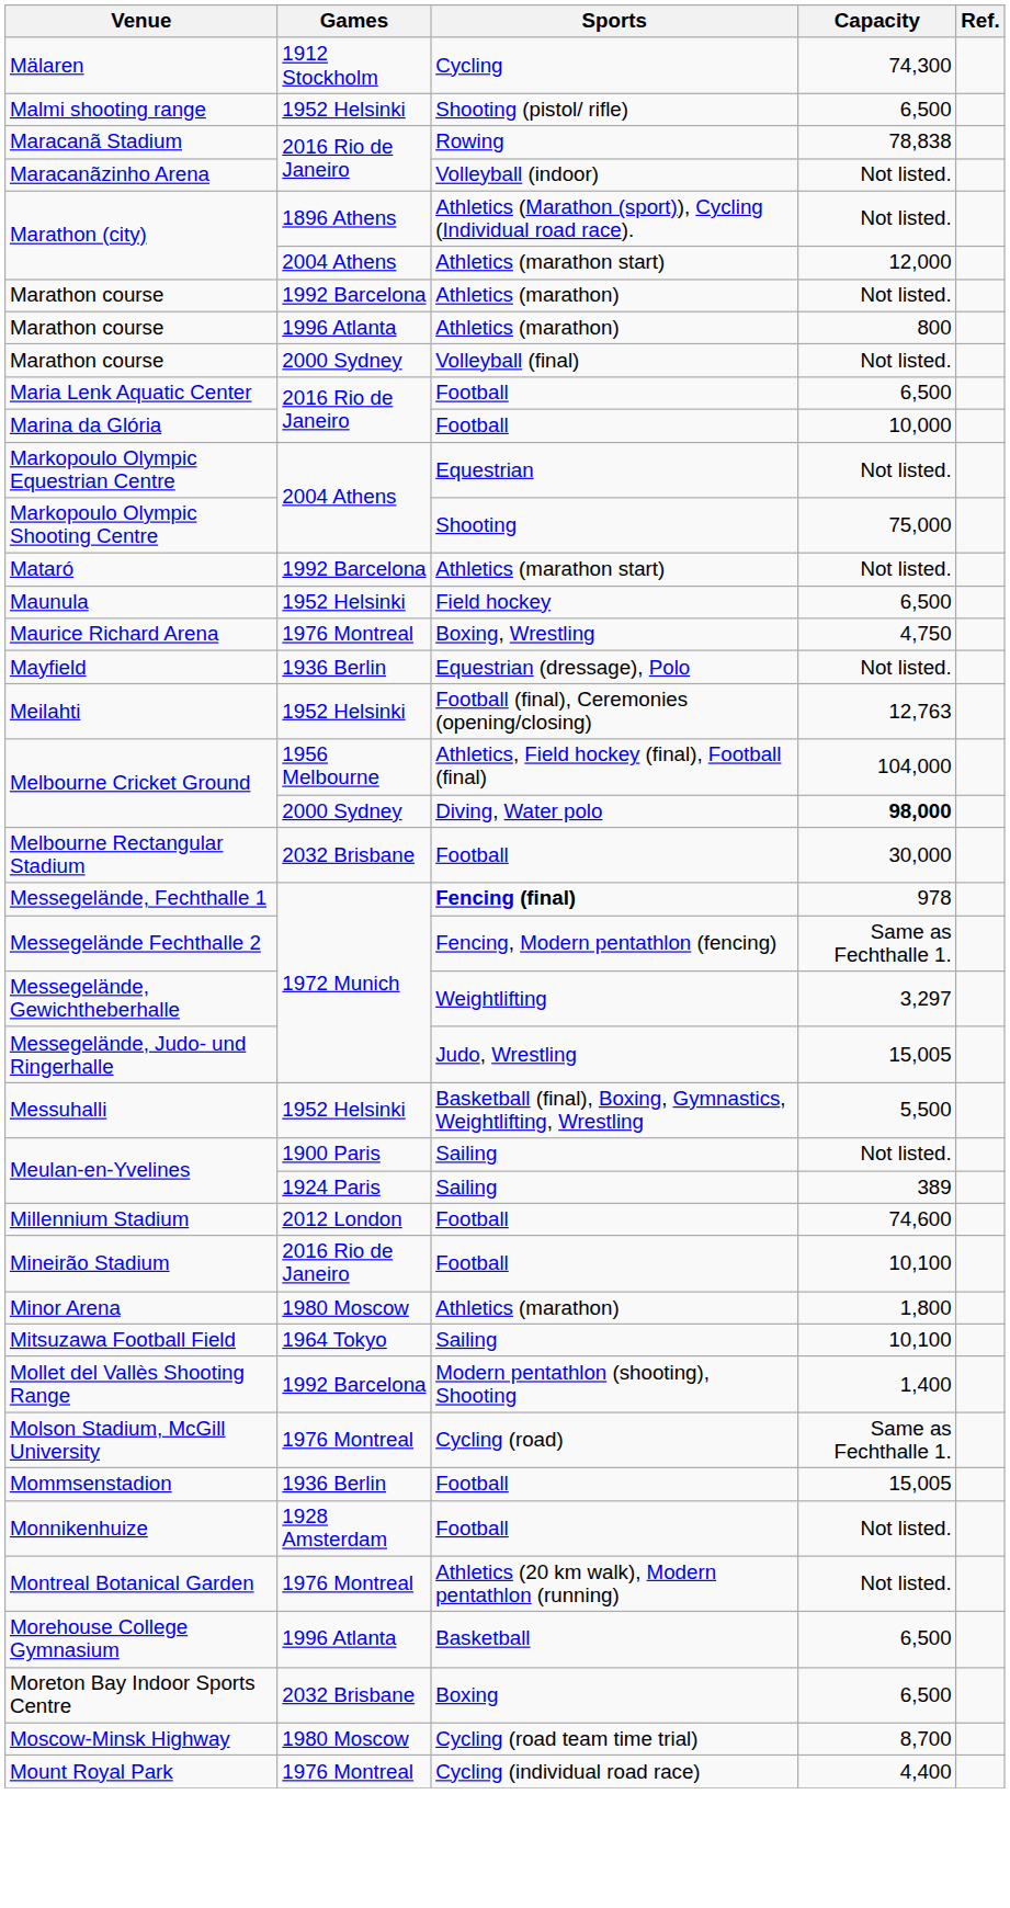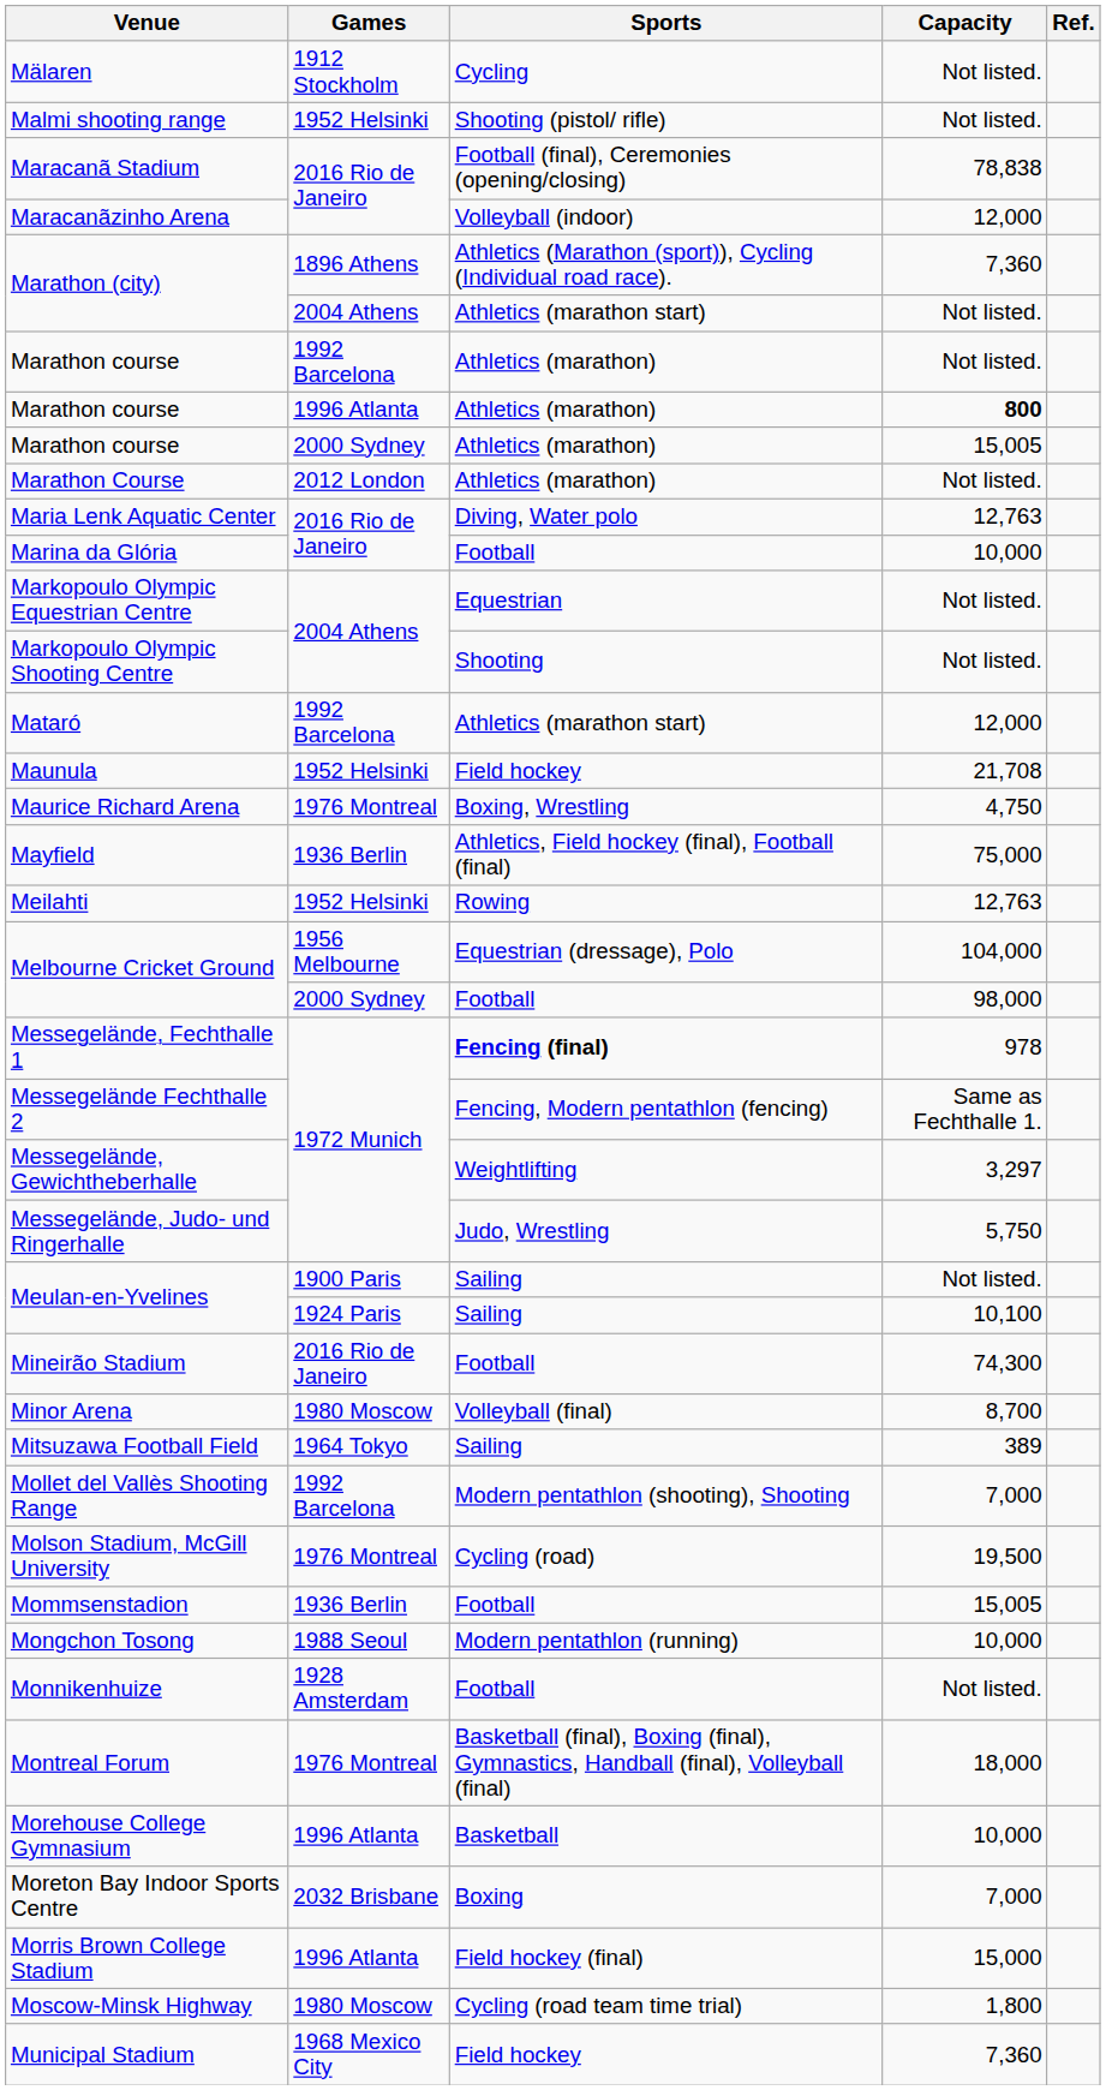 <table class="wikitable sortable" width=780px>
 <tr>
 <th>Venue</th>
 <th>Games</th>
 <th>Sports</th>
 <th>Capacity</th>
 <th>Ref.</th>
 </tr>
 <tr>
 <td><a href='#'>Mälaren</a></td>
 <td><a href='#'>1912 Stockholm</a></td>
 <td><a href='#'>Cycling</a></td>
-<td align="right">74,300</td>
+<td align="right">Not listed.</td>
 <td align=center></td>
 </tr>
 <tr>
 <td><a href='#'>Malmi shooting range</a></td>
 <td><a href='#'>1952 Helsinki</a></td>
 <td><a href='#'>Shooting</a> (pistol/ rifle)</td>
-<td align="right">6,500</td>
+<td align="right">Not listed.</td>
 <td align=center></td>
 </tr>
 <tr>
 <td><a href='#'>Maracanã Stadium</a></td>
 <td rowspan="2"><a href='#'>2016 Rio de Janeiro</a></td>
-<td><a href='#'>Rowing</a></td>
+<td><a href='#'>Football</a> (final), Ceremonies (opening/closing)</td>
 <td align="right">78,838</td>
 <td align="center"></td>
 </tr>
 <tr>
 <td><a href='#'>Maracanãzinho Arena</a></td>
 <td><a href='#'>Volleyball</a> (indoor)</td>
-<td align="right">Not listed.</td>
+<td align="right">12,000</td>
 <td align="center"></td>
 </tr>
 <tr>
 <td rowspan="2"><a href='#'>Marathon (city)</a></td>
 <td><a href='#'>1896 Athens</a></td>
 <td><a href='#'>Athletics</a> (<a href='#'>Marathon (sport)</a>), <a href='#'>Cycling</a> (<a href='#'>Individual road race</a>).</td>
-<td align="right">Not listed.</td>
+<td align="right">7,360</td>
 <td align=center></td>
 </tr>
 <tr>
 <td><a href='#'>2004 Athens</a></td>
 <td><a href='#'>Athletics</a> (marathon start)</td>
-<td align="right">12,000</td>
+<td align="right">Not listed.</td>
 <td align=center></td>
 </tr>
 <tr>
 <td>Marathon course</td>
 <td><a href='#'>1992 Barcelona</a></td>
 <td><a href='#'>Athletics</a> (marathon)</td>
 <td align="right">Not listed.</td>
 <td align=center></td>
 </tr>
 <tr>
 <td>Marathon course</td>
 <td><a href='#'>1996 Atlanta</a></td>
 <td><a href='#'>Athletics</a> (marathon)</td>
-<td align="right">800</td>
+<td align="right"><strong>800</strong></td>
 <td align=center></td>
 </tr>
 <tr>
 <td>Marathon course</td>
 <td><a href='#'>2000 Sydney</a></td>
-<td><a href='#'>Volleyball</a> (final)</td>
+<td><a href='#'>Athletics</a> (marathon)</td>
+<td align="right">15,005</td>
+<td align=center></td>
+</tr>
+<tr>
+<td><a href='#'>Marathon Course</a></td>
+<td><a href='#'>2012 London</a></td>
+<td><a href='#'>Athletics</a> (marathon)</td>
 <td align="right">Not listed.</td>
 <td align=center></td>
 </tr>
 <tr>
 <td><a href='#'>Maria Lenk Aquatic Center</a></td>
 <td rowspan="2"><a href='#'>2016 Rio de Janeiro</a></td>
-<td><a href='#'>Football</a></td>
-<td align="right">6,500</td>
+<td><a href='#'>Diving</a>, <a href='#'>Water polo</a></td>
+<td align="right">12,763</td>
 <td align="center"></td>
 </tr>
 <tr>
 <td><a href='#'>Marina da Glória</a></td>
 <td><a href='#'>Football</a></td>
 <td align="right">10,000</td>
 <td align="center"></td>
 </tr>
 <tr>
 <td><a href='#'>Markopoulo Olympic Equestrian Centre</a></td>
 <td rowspan="2"><a href='#'>2004 Athens</a></td>
 <td><a href='#'>Equestrian</a></td>
 <td align="right">Not listed.</td>
 <td align=center></td>
 </tr>
 <tr>
 <td><a href='#'>Markopoulo Olympic Shooting Centre</a></td>
 <td><a href='#'>Shooting</a></td>
-<td align="right">75,000</td>
+<td align="right">Not listed.</td>
 <td align=center></td>
 </tr>
 <tr>
 <td><a href='#'>Mataró</a></td>
 <td><a href='#'>1992 Barcelona</a></td>
 <td><a href='#'>Athletics</a> (marathon start)</td>
-<td align="right">Not listed.</td>
+<td align="right">12,000</td>
 <td align=center></td>
 </tr>
 <tr>
 <td><a href='#'>Maunula</a></td>
 <td><a href='#'>1952 Helsinki</a></td>
 <td><a href='#'>Field hockey</a></td>
-<td align="right">6,500</td>
+<td align="right">21,708</td>
 <td align=center></td>
 </tr>
 <tr>
 <td><a href='#'>Maurice Richard Arena</a></td>
 <td><a href='#'>1976 Montreal</a></td>
 <td><a href='#'>Boxing</a>, <a href='#'>Wrestling</a></td>
 <td align="right">4,750</td>
 <td align=center></td>
 </tr>
 <tr>
 <td><a href='#'>Mayfield</a></td>
 <td><a href='#'>1936 Berlin</a></td>
-<td><a href='#'>Equestrian</a> (dressage), <a href='#'>Polo</a></td>
-<td align="right">Not listed.</td>
+<td><a href='#'>Athletics</a>, <a href='#'>Field hockey</a> (final), <a href='#'>Football</a> (final)</td>
+<td align="right">75,000</td>
 <td align=center></td>
 </tr>
 <tr>
 <td><a href='#'>Meilahti</a></td>
 <td><a href='#'>1952 Helsinki</a></td>
-<td><a href='#'>Football</a> (final), Ceremonies (opening/closing)</td>
+<td><a href='#'>Rowing</a></td>
 <td align="right">12,763</td>
 <td align=center></td>
 </tr>
 <tr>
 <td rowspan="2"><a href='#'>Melbourne Cricket Ground</a></td>
 <td><a href='#'>1956 Melbourne</a></td>
-<td><a href='#'>Athletics</a>, <a href='#'>Field hockey</a> (final), <a href='#'>Football</a> (final)</td>
+<td><a href='#'>Equestrian</a> (dressage), <a href='#'>Polo</a></td>
 <td align="right">104,000</td>
 <td align=center></td>
 </tr>
 <tr>
 <td><a href='#'>2000 Sydney</a></td>
-<td><a href='#'>Diving</a>, <a href='#'>Water polo</a></td>
-<td align="right"><strong>98,000</strong></td>
+<td><a href='#'>Football</a></td>
+<td align="right">98,000</td>
 <td align=center></td>
-</tr>
-<tr>
-<td><a href='#'>Melbourne Rectangular Stadium</a></td>
-<td><a href='#'>2032 Brisbane</a></td>
-<td><a href='#'>Football</a></td>
-<td align="right">30,000</td>
-<td></td>
 </tr>
 <tr>
 <td><a href='#'>Messegelände, Fechthalle 1</a></td>
 <td rowspan="4"><a href='#'>1972 Munich</a></td>
 <td><strong><a href='#'>Fencing</a> (final)</strong></td>
 <td align="right">978</td>
 <td align=center></td>
 </tr>
 <tr>
 <td><a href='#'>Messegelände Fechthalle 2</a></td>
 <td><a href='#'>Fencing</a>, <a href='#'>Modern pentathlon</a> (fencing)</td>
 <td align="right">Same as Fechthalle 1.</td>
 <td align=center></td>
 </tr>
 <tr>
 <td><a href='#'>Messegelände, Gewichtheberhalle</a></td>
 <td><a href='#'>Weightlifting</a></td>
 <td align="right">3,297</td>
 <td align=center></td>
 </tr>
 <tr>
 <td><a href='#'>Messegelände, Judo- und Ringerhalle</a></td>
 <td><a href='#'>Judo</a>, <a href='#'>Wrestling</a></td>
-<td align="right">15,005</td>
-<td align=center></td>
-</tr>
-<tr>
-<td><a href='#'>Messuhalli</a></td>
-<td><a href='#'>1952 Helsinki</a></td>
-<td><a href='#'>Basketball</a> (final), <a href='#'>Boxing</a>, <a href='#'>Gymnastics</a>, <a href='#'>Weightlifting</a>, <a href='#'>Wrestling</a></td>
-<td align="right">5,500</td>
+<td align="right">5,750</td>
 <td align=center></td>
 </tr>
 <tr>
 <td rowspan="2"><a href='#'>Meulan-en-Yvelines</a></td>
 <td><a href='#'>1900 Paris</a></td>
 <td><a href='#'>Sailing</a></td>
 <td align=right>Not listed.</td>
 <td align=center></td>
 </tr>
 <tr>
 <td><a href='#'>1924 Paris</a></td>
 <td><a href='#'>Sailing</a></td>
-<td align="right">389</td>
-<td align=center></td>
-</tr>
-<tr>
-<td><a href='#'>Millennium Stadium</a></td>
-<td><a href='#'>2012 London</a></td>
-<td><a href='#'>Football</a></td>
-<td align="right">74,600</td>
+<td align="right">10,100</td>
 <td align=center></td>
 </tr>
 <tr>
 <td><a href='#'>Mineirão Stadium</a></td>
 <td><a href='#'>2016 Rio de Janeiro</a></td>
 <td><a href='#'>Football</a></td>
-<td align="right">10,100</td>
+<td align="right">74,300</td>
 <td align="center"></td>
 </tr>
 <tr>
 <td><a href='#'>Minor Arena</a></td>
 <td><a href='#'>1980 Moscow</a></td>
-<td><a href='#'>Athletics</a> (marathon)</td>
-<td align="right">1,800</td>
+<td><a href='#'>Volleyball</a> (final)</td>
+<td align="right">8,700</td>
 <td align=center></td>
 </tr>
 <tr>
 <td><a href='#'>Mitsuzawa Football Field</a></td>
 <td><a href='#'>1964 Tokyo</a></td>
 <td><a href='#'>Sailing</a></td>
-<td align="right">10,100</td>
+<td align="right">389</td>
 <td align=center></td>
 </tr>
 <tr>
 <td><a href='#'>Mollet del Vallès Shooting Range</a></td>
 <td><a href='#'>1992 Barcelona</a></td>
 <td><a href='#'>Modern pentathlon</a> (shooting), <a href='#'>Shooting</a></td>
-<td align="right">1,400</td>
+<td align="right">7,000</td>
 <td align=center></td>
 </tr>
 <tr>
 <td><a href='#'>Molson Stadium, McGill University</a></td>
 <td><a href='#'>1976 Montreal</a></td>
 <td><a href='#'>Cycling</a> (road)</td>
-<td align="right">Same as Fechthalle 1.</td>
+<td align="right">19,500</td>
 <td align=center></td>
 </tr>
 <tr>
 <td><a href='#'>Mommsenstadion</a></td>
 <td><a href='#'>1936 Berlin</a></td>
 <td><a href='#'>Football</a></td>
 <td align="right">15,005</td>
 <td align=center></td>
 </tr>
 <tr>
+<td><a href='#'>Mongchon Tosong</a></td>
+<td><a href='#'>1988 Seoul</a></td>
+<td><a href='#'>Modern pentathlon</a> (running)</td>
+<td align="right">10,000</td>
+<td align=center></td>
+</tr>
+<tr>
 <td><a href='#'>Monnikenhuize</a></td>
 <td><a href='#'>1928 Amsterdam</a></td>
 <td><a href='#'>Football</a></td>
 <td align="right">Not listed.</td>
 <td align=center></td>
 </tr>
 <tr>
-<td><a href='#'>Montreal Botanical Garden</a></td>
+<td><a href='#'>Montreal Forum</a></td>
 <td><a href='#'>1976 Montreal</a></td>
-<td><a href='#'>Athletics</a> (20 km walk), <a href='#'>Modern pentathlon</a> (running)</td>
-<td align="right">Not listed.</td>
+<td><a href='#'>Basketball</a> (final), <a href='#'>Boxing</a> (final), <a href='#'>Gymnastics</a>, <a href='#'>Handball</a> (final), <a href='#'>Volleyball</a> (final)</td>
+<td align="right">18,000</td>
 <td align=center></td>
 </tr>
 <tr>
 <td><a href='#'>Morehouse College Gymnasium</a></td>
 <td><a href='#'>1996 Atlanta</a></td>
 <td><a href='#'>Basketball</a></td>
-<td align="right">6,500</td>
+<td align="right">10,000</td>
 <td align=center></td>
 </tr>
 <tr>
 <td>Moreton Bay Indoor Sports Centre</td>
 <td><a href='#'>2032 Brisbane</a></td>
 <td><a href='#'>Boxing</a></td>
-<td align="right">6,500</td>
+<td align="right">7,000</td>
+</tr>
+<tr>
+<td><a href='#'>Morris Brown College Stadium</a></td>
+<td><a href='#'>1996 Atlanta</a></td>
+<td><a href='#'>Field hockey</a> (final)</td>
+<td align="right">15,000</td>
+<td align=center></td>
 </tr>
 <tr>
 <td><a href='#'>Moscow-Minsk Highway</a></td>
 <td><a href='#'>1980 Moscow</a></td>
 <td><a href='#'>Cycling</a> (road team time trial)</td>
-<td align="right">8,700</td>
+<td align="right">1,800</td>
 <td align=center></td>
 </tr>
 <tr>
-<td><a href='#'>Mount Royal Park</a></td>
-<td><a href='#'>1976 Montreal</a></td>
-<td><a href='#'>Cycling</a> (individual road race)</td>
-<td align="right">4,400</td>
+<td><a href='#'>Municipal Stadium</a></td>
+<td><a href='#'>1968 Mexico City</a></td>
+<td><a href='#'>Field hockey</a></td>
+<td align="right">7,360</td>
 <td align=center></td>
 </tr>
 </table>
